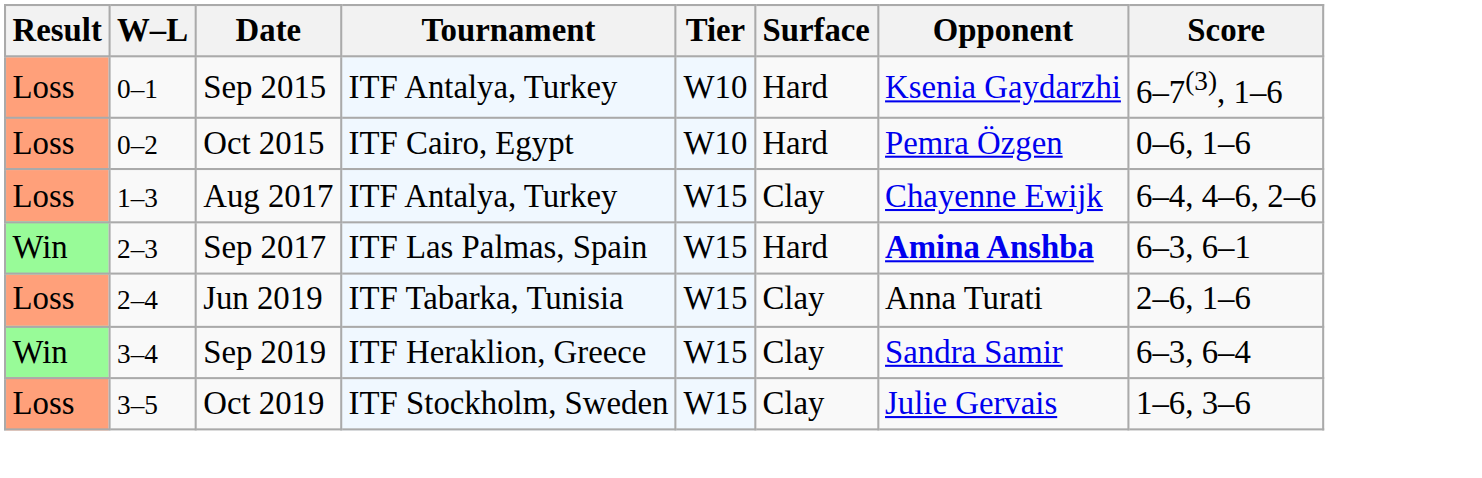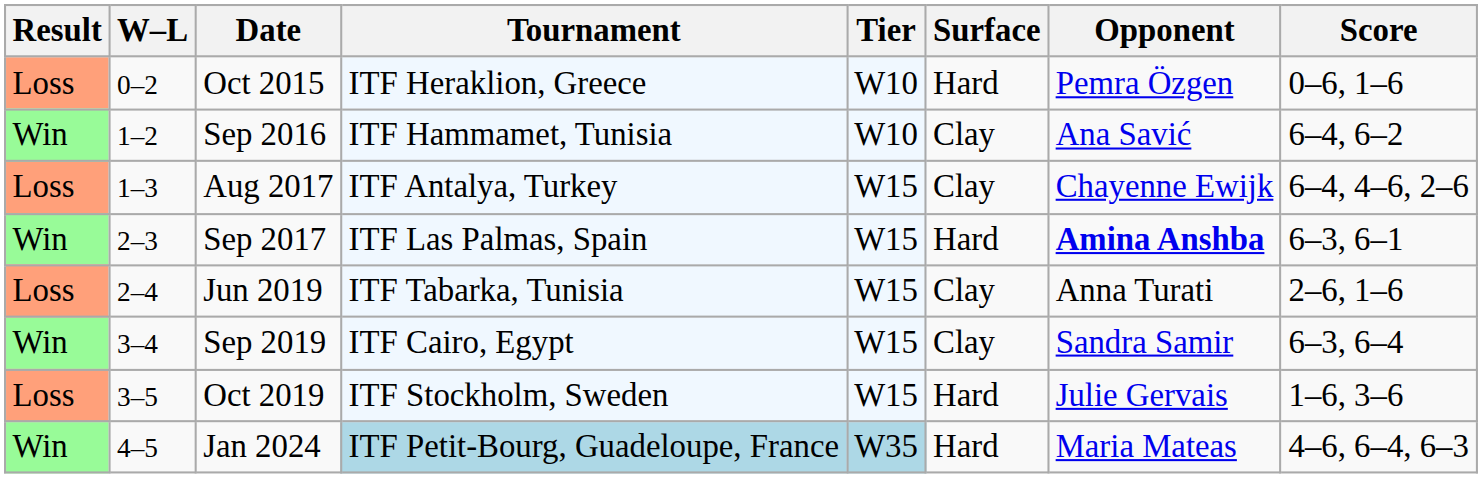 <table class="sortable wikitable">
 <tr>
 <th>Result</th>
 <th class="unsortable">W–L</th>
 <th>Date</th>
 <th>Tournament</th>
 <th>Tier</th>
 <th>Surface</th>
 <th>Opponent</th>
 <th class="unsortable">Score</th>
 </tr>
 <tr>
 <td style="background:#ffa07a;">Loss</td>
-<td><small>0–1</small></td>
-<td>Sep 2015</td>
-<td style="background:#f0f8ff;">ITF Antalya, Turkey</td>
-<td style="background:#f0f8ff;">W10</td>
-<td>Hard</td>
-<td> <a href='#'>Ksenia Gaydarzhi</a></td>
-<td>6–7<sup>(3)</sup>, 1–6</td>
-</tr>
-<tr>
-<td style="background:#ffa07a;">Loss</td>
 <td><small>0–2</small></td>
 <td>Oct 2015</td>
-<td style="background:#f0f8ff;">ITF Cairo, Egypt</td>
+<td style="background:#f0f8ff;">ITF Heraklion, Greece</td>
 <td style="background:#f0f8ff;">W10</td>
 <td>Hard</td>
 <td> <a href='#'>Pemra Özgen</a></td>
 <td>0–6, 1–6</td>
+</tr>
+<tr>
+<td style="background:#98fb98;">Win</td>
+<td><small>1–2</small></td>
+<td>Sep 2016</td>
+<td style="background:#f0f8ff;">ITF Hammamet, Tunisia</td>
+<td style="background:#f0f8ff;">W10</td>
+<td>Clay</td>
+<td> <a href='#'>Ana Savić</a></td>
+<td>6–4, 6–2</td>
 </tr>
 <tr>
 <td style="background:#ffa07a;">Loss</td>
 <td><small>1–3</small></td>
 <td>Aug 2017</td>
 <td style="background:#f0f8ff;">ITF Antalya, Turkey</td>
 <td style="background:#f0f8ff;">W15</td>
 <td>Clay</td>
 <td> <a href='#'>Chayenne Ewijk</a></td>
 <td>6–4, 4–6, 2–6</td>
 </tr>
 <tr>
 <td style="background:#98fb98;">Win</td>
 <td><small>2–3</small></td>
 <td>Sep 2017</td>
 <td style="background:#f0f8ff;">ITF Las Palmas, Spain</td>
 <td style="background:#f0f8ff;">W15</td>
 <td>Hard</td>
 <td><strong> <a href='#'>Amina Anshba</a></strong></td>
 <td>6–3, 6–1</td>
 </tr>
 <tr>
 <td style="background:#ffa07a;">Loss</td>
 <td><small>2–4</small></td>
 <td>Jun 2019</td>
 <td style="background:#f0f8ff;">ITF Tabarka, Tunisia</td>
 <td style="background:#f0f8ff;">W15</td>
 <td>Clay</td>
 <td> Anna Turati</td>
 <td>2–6, 1–6</td>
 </tr>
 <tr>
 <td style="background:#98fb98;">Win</td>
 <td><small>3–4</small></td>
 <td>Sep 2019</td>
-<td style="background:#f0f8ff;">ITF Heraklion, Greece</td>
+<td style="background:#f0f8ff;">ITF Cairo, Egypt</td>
 <td style="background:#f0f8ff;">W15</td>
 <td>Clay</td>
 <td> <a href='#'>Sandra Samir</a></td>
 <td>6–3, 6–4</td>
 </tr>
 <tr>
 <td style="background:#ffa07a;">Loss</td>
 <td><small>3–5</small></td>
 <td>Oct 2019</td>
 <td style="background:#f0f8ff;">ITF Stockholm, Sweden</td>
 <td style="background:#f0f8ff;">W15</td>
-<td>Clay</td>
+<td>Hard</td>
 <td> <a href='#'>Julie Gervais</a></td>
 <td>1–6, 3–6</td>
 </tr>
+<tr>
+<td style="background:#98fb98;">Win</td>
+<td><small>4–5</small></td>
+<td>Jan 2024</td>
+<td style="background:lightblue;">ITF Petit-Bourg, Guadeloupe, France</td>
+<td style="background:lightblue;">W35</td>
+<td>Hard</td>
+<td> <a href='#'>Maria Mateas</a></td>
+<td>4–6, 6–4, 6–3</td>
+</tr>
 </table>
